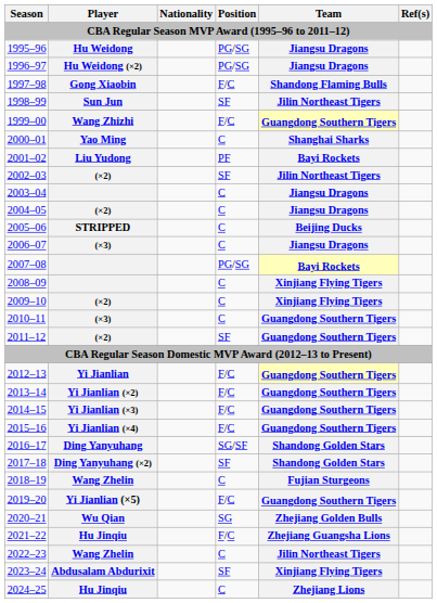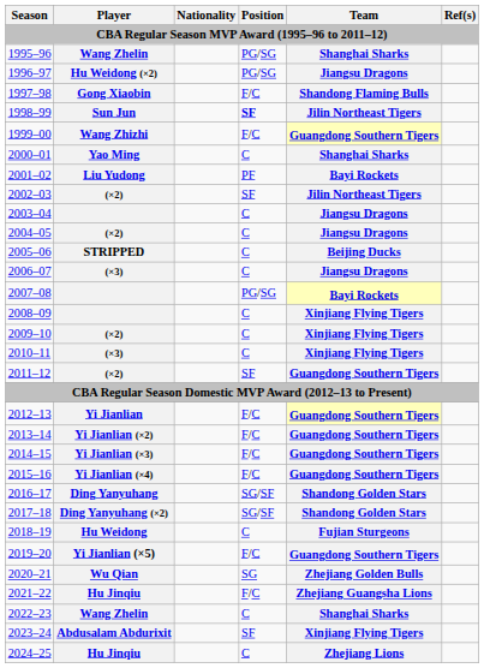 <table class="wikitable sortable plainrowheaders">
 <tr>
 <th scope="col">Season</th>
 <th scope="col">Player</th>
 <th scope="col">Nationality</th>
 <th scope="col">Position</th>
 <th scope="col">Team</th>
 <th scope="col" class="unsortable">Ref(s)</th>
 </tr>
 <tr>
 <th colspan="9" style="text-align:center;background-color:silver;">CBA Regular Season MVP Award (1995–96 to 2011–12)</th>
 </tr>
 <tr>
 <td><a href='#'>1995–96</a></td>
-<th scope="row"><a href='#'>Hu Weidong</a></th>
+<th scope="row"><a href='#'>Wang Zhelin</a></th>
 <td></td>
 <td><a href='#'>PG</a>/<a href='#'>SG</a></td>
-<th scope="row"><a href='#'>Jiangsu Dragons</a></th>
+<th scope="row"><a href='#'>Shanghai Sharks</a></th>
 <td style="text-align:center"></td>
 </tr>
 <tr>
 <td><a href='#'>1996–97</a></td>
 <th scope="row"><a href='#'>Hu Weidong</a> <small>(×2)</small></th>
 <td></td>
 <td><a href='#'>PG</a>/<a href='#'>SG</a></td>
 <th scope="row"><a href='#'>Jiangsu Dragons</a></th>
 <td style="text-align:center"></td>
 </tr>
 <tr>
 <td><a href='#'>1997–98</a></td>
 <th scope="row"><a href='#'>Gong Xiaobin</a></th>
 <td></td>
 <td><a href='#'>F</a>/<a href='#'>C</a></td>
 <th scope="row"><a href='#'>Shandong Flaming Bulls</a></th>
 <td style="text-align:center"></td>
 </tr>
 <tr>
 <td><a href='#'>1998–99</a></td>
 <th scope="row"><a href='#'>Sun Jun</a></th>
 <td></td>
-<td><a href='#'>SF</a></td>
+<td><strong><a href='#'>SF</a></strong></td>
 <th scope="row"><a href='#'>Jilin Northeast Tigers</a></th>
 <td style="text-align:center"></td>
 </tr>
 <tr>
 <td><a href='#'>1999–00</a></td>
 <th scope="row"><a href='#'>Wang Zhizhi</a></th>
 <td></td>
 <td><a href='#'>F</a>/<a href='#'>C</a></td>
 <th scope="row" style="background:#ffb"><a href='#'>Guangdong Southern Tigers</a> <sup></sup></th>
 <td style="text-align:center"></td>
 </tr>
 <tr>
 <td><a href='#'>2000–01</a></td>
 <th scope="row"><a href='#'>Yao Ming</a></th>
 <td></td>
 <td><a href='#'>C</a></td>
 <th scope="row"><a href='#'>Shanghai Sharks</a></th>
 <td style="text-align:center"></td>
 </tr>
 <tr>
 <td><a href='#'>2001–02</a></td>
 <th scope="row"><a href='#'>Liu Yudong</a></th>
 <td></td>
 <td><a href='#'>PF</a></td>
 <th scope="row"><a href='#'>Bayi Rockets</a></th>
 <td style="text-align:center"></td>
 </tr>
 <tr>
 <td><a href='#'>2002–03</a></td>
 <th scope="row"> <small>(×2)</small></th>
 <td></td>
 <td><a href='#'>SF</a></td>
 <th scope="row"><a href='#'>Jilin Northeast Tigers</a></th>
 <td style="text-align:center"></td>
 </tr>
 <tr>
 <td><a href='#'>2003–04</a></td>
 <th scope="row"></th>
 <td></td>
 <td><a href='#'>C</a></td>
 <th scope="row"><a href='#'>Jiangsu Dragons</a></th>
 <td style="text-align:center"></td>
 </tr>
 <tr>
 <td><a href='#'>2004–05</a></td>
 <th scope="row"> <small>(×2)</small></th>
 <td></td>
 <td><a href='#'>C</a></td>
 <th scope="row"><a href='#'>Jiangsu Dragons</a></th>
 <td style="text-align:center"></td>
 </tr>
 <tr>
 <td><a href='#'>2005–06</a> </td>
 <th scope="row"><s></s> STRIPPED</th>
 <td></td>
 <td><a href='#'>C</a></td>
 <th scope="row"><a href='#'>Beijing Ducks</a></th>
 <td style="text-align:center"></td>
 </tr>
 <tr>
 <td><a href='#'>2006–07</a></td>
 <th scope="row"> <small>(×3)</small></th>
 <td></td>
 <td><a href='#'>C</a></td>
 <th scope="row"><a href='#'>Jiangsu Dragons</a></th>
 <td style="text-align:center"></td>
 </tr>
 <tr>
 <td><a href='#'>2007–08</a></td>
 <th scope="row"></th>
 <td></td>
 <td><a href='#'>PG</a>/<a href='#'>SG</a></td>
 <th scope="row" style="background:#ffb"><a href='#'>Bayi Rockets</a> <sup></sup></th>
 <td style="text-align:center"></td>
 </tr>
 <tr>
 <td><a href='#'>2008–09</a></td>
 <th scope="row"></th>
 <td></td>
 <td><a href='#'>C</a></td>
 <th scope="row"><a href='#'>Xinjiang Flying Tigers</a></th>
 <td style="text-align:center"></td>
 </tr>
 <tr>
 <td><a href='#'>2009–10</a></td>
 <th scope="row"> <small>(×2)</small></th>
 <td></td>
 <td><a href='#'>C</a></td>
 <th scope="row"><a href='#'>Xinjiang Flying Tigers</a></th>
 <td style="text-align:center"></td>
 </tr>
 <tr>
 <td><a href='#'>2010–11</a></td>
 <th scope="row"> <small>(×3)</small></th>
 <td></td>
 <td><a href='#'>C</a></td>
-<th scope="row"><a href='#'>Guangdong Southern Tigers</a></th>
+<th scope="row"><a href='#'>Xinjiang Flying Tigers</a></th>
 <td style="text-align:center"></td>
 </tr>
 <tr>
 <td><a href='#'>2011–12</a></td>
 <th scope="row"> <small>(×2)</small></th>
 <td></td>
 <td><a href='#'>SF</a></td>
 <th scope="row"><a href='#'>Guangdong Southern Tigers</a></th>
 <td style="text-align:center"></td>
 </tr>
 <tr>
 <th colspan="9" style="text-align:center;background-color:silver;">CBA Regular Season Domestic MVP Award (2012–13 to Present)</th>
 </tr>
 <tr>
 <td><a href='#'>2012–13</a></td>
 <th scope="row"><a href='#'>Yi Jianlian</a></th>
 <td></td>
 <td><a href='#'>F</a>/<a href='#'>C</a></td>
 <th scope="row" style="background:#ffb"><a href='#'>Guangdong Southern Tigers</a> <sup></sup></th>
 <td style="text-align:center"></td>
 </tr>
 <tr>
 <td><a href='#'>2013–14</a></td>
 <th scope="row"><a href='#'>Yi Jianlian</a> <small>(×2)</small></th>
 <td></td>
 <td><a href='#'>F</a>/<a href='#'>C</a></td>
 <th scope="row"><a href='#'>Guangdong Southern Tigers</a></th>
 <td style="text-align:center"></td>
 </tr>
 <tr>
 <td><a href='#'>2014–15</a></td>
 <th scope="row"><a href='#'>Yi Jianlian</a> <small>(×3)</small></th>
 <td></td>
 <td><a href='#'>F</a>/<a href='#'>C</a></td>
 <th scope="row"><a href='#'>Guangdong Southern Tigers</a></th>
 <td style="text-align:center"></td>
 </tr>
 <tr>
 <td><a href='#'>2015–16</a></td>
 <th scope="row"><a href='#'>Yi Jianlian</a> <small>(×4)</small></th>
 <td></td>
 <td><a href='#'>F</a>/<a href='#'>C</a></td>
 <th scope="row"><a href='#'>Guangdong Southern Tigers</a></th>
 <td style="text-align:center"></td>
 </tr>
 <tr>
 <td><a href='#'>2016–17</a></td>
 <th scope="row"><a href='#'>Ding Yanyuhang</a></th>
 <td></td>
 <td><a href='#'>SG</a>/<a href='#'>SF</a></td>
 <th scope="row"><a href='#'>Shandong Golden Stars</a></th>
 <td style="text-align:center"></td>
 </tr>
 <tr>
 <td><a href='#'>2017–18</a></td>
 <th scope="row"><a href='#'>Ding Yanyuhang</a> <small>(×2)</small></th>
 <td></td>
-<td><a href='#'>SF</a></td>
+<td><a href='#'>SG</a>/<a href='#'>SF</a></td>
 <th scope="row"><a href='#'>Shandong Golden Stars</a></th>
 <td style="text-align:center"></td>
 </tr>
 <tr>
 <td><a href='#'>2018–19</a></td>
-<th scope="row"><a href='#'>Wang Zhelin</a></th>
+<th scope="row"><a href='#'>Hu Weidong</a></th>
 <td></td>
 <td><a href='#'>C</a></td>
 <th scope="row"><a href='#'>Fujian Sturgeons</a></th>
 <td style="text-align:center"></td>
 </tr>
 <tr>
 <td><a href='#'>2019–20</a></td>
 <th scope="row"><a href='#'>Yi Jianlian</a> (×5)</th>
 <td></td>
 <td><a href='#'>F</a>/<a href='#'>C</a></td>
 <th scope="row"><a href='#'>Guangdong Southern Tigers</a> <sup></sup></th>
 <td></td>
 </tr>
 <tr>
 <td><a href='#'>2020–21</a></td>
 <th scope="row"><a href='#'>Wu Qian</a></th>
 <td></td>
 <td><a href='#'>SG</a></td>
 <th scope="row"><a href='#'>Zhejiang Golden Bulls</a></th>
 <td></td>
 </tr>
 <tr>
 <td><a href='#'>2021–22</a></td>
 <th scope="row"><a href='#'>Hu Jinqiu</a></th>
 <td></td>
 <td><a href='#'>F</a>/<a href='#'>C</a></td>
 <th scope="row"><a href='#'>Zhejiang Guangsha Lions</a></th>
 <td></td>
 </tr>
 <tr>
 <td><a href='#'>2022–23</a></td>
 <th scope="row"><a href='#'>Wang Zhelin</a></th>
 <td></td>
 <td><a href='#'>C</a></td>
-<th scope="row"><a href='#'>Jilin Northeast Tigers</a></th>
+<th scope="row"><a href='#'>Shanghai Sharks</a></th>
 <td></td>
 </tr>
 <tr>
 <td><a href='#'>2023–24</a></td>
 <th scope="row"><a href='#'>Abdusalam Abdurixit</a></th>
 <td></td>
 <td><a href='#'>SF</a></td>
 <th scope="row"><a href='#'>Xinjiang Flying Tigers</a></th>
 <td></td>
 </tr>
 <tr>
 <td><a href='#'>2024–25</a></td>
 <th scope="row"><a href='#'>Hu Jinqiu</a></th>
 <td></td>
 <td><a href='#'>C</a></td>
 <th scope="row"><a href='#'>Zhejiang Lions</a></th>
 <td></td>
 </tr>
 </table>
